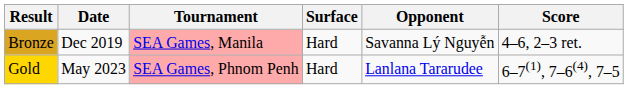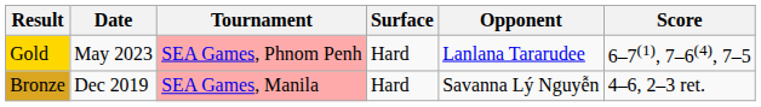 <table class="sortable wikitable">
 <tr>
 <th>Result</th>
 <th>Date</th>
 <th>Tournament</th>
 <th>Surface</th>
 <th>Opponent</th>
 <th class="unsortable">Score</th>
 </tr>
 <tr>
+<td style="background:gold;">Gold</td>
+<td>May 2023</td>
+<td style="background:#FFAAAA"><a href='#'>SEA Games</a>, Phnom Penh</td>
+<td>Hard</td>
+<td> <a href='#'>Lanlana Tararudee</a></td>
+<td>6–7<sup>(1)</sup>, 7–6<sup>(4)</sup>, 7–5</td>
+</tr>
+<tr>
 <td style="background:#DAA520">Bronze</td>
 <td>Dec 2019</td>
 <td style="background:#FFAAAA"><a href='#'>SEA Games</a>, Manila</td>
 <td>Hard</td>
 <td> Savanna Lý Nguyễn</td>
 <td>4–6, 2–3 ret.</td>
 </tr>
-<tr>
-<td style="background:gold;">Gold</td>
-<td>May 2023</td>
-<td style="background:#FFAAAA"><a href='#'>SEA Games</a>, Phnom Penh</td>
-<td>Hard</td>
-<td> <a href='#'>Lanlana Tararudee</a></td>
-<td>6–7<sup>(1)</sup>, 7–6<sup>(4)</sup>, 7–5</td>
-</tr>
 </table>
